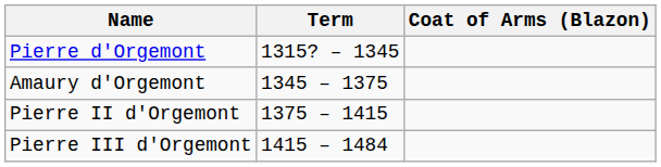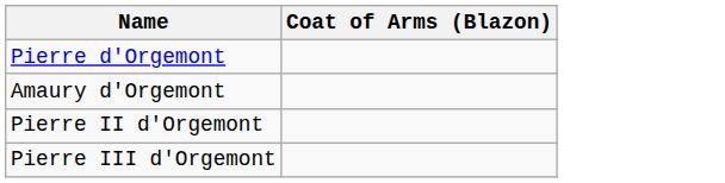 <table class="wikitable">
 <tr>
 <th>Name</th>
-<th>Term</th>
 <th>Coat of Arms (Blazon)</th>
 </tr>
 <tr>
 <td><a href='#'>Pierre d'Orgemont</a></td>
-<td>1315? – 1345</td>
 <td></td>
 </tr>
 <tr>
 <td>Amaury d'Orgemont</td>
-<td>1345 – 1375</td>
 <td></td>
 </tr>
 <tr>
 <td>Pierre II d'Orgemont</td>
-<td>1375 – 1415</td>
 <td></td>
 </tr>
 <tr>
 <td>Pierre III d'Orgemont</td>
-<td>1415 – 1484</td>
 <td></td>
 </tr>
 </table>
